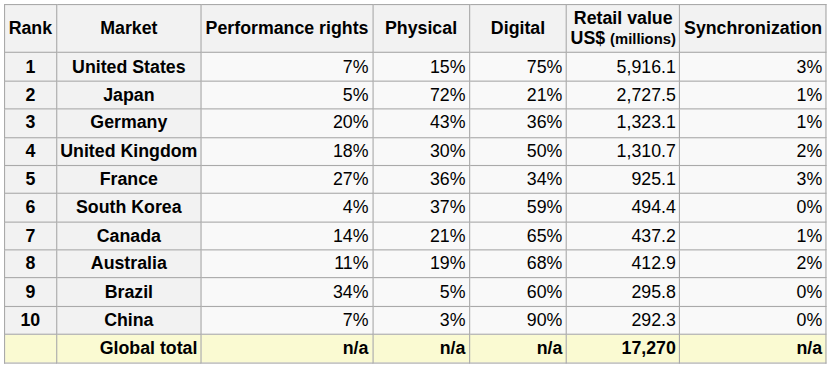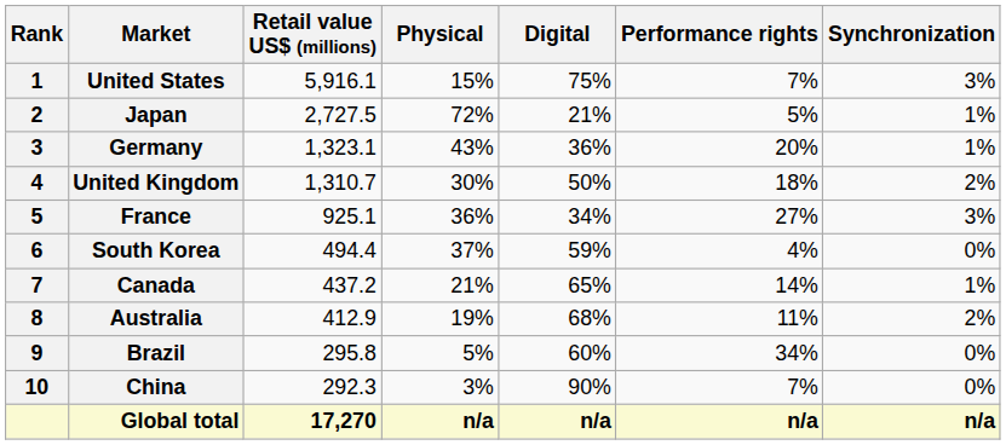 <table class="wikitable plainrowheaders sortable" style="text-align:right;">
 <tr>
 <th scope="col">Rank</th>
 <th scope="col">Market</th>
-<th scope="col">Performance rights</th>
+<th scope="col">Retail value<br>US$ <small>(millions)</small></th>
 <th scope="col" style="width:5em;">Physical</th>
 <th scope="col" style="width:5em;">Digital</th>
-<th scope="col">Retail value<br>US$ <small>(millions)</small></th>
+<th scope="col">Performance rights</th>
 <th scope="col">Synchronization</th>
 </tr>
 <tr>
 <th>1</th>
 <th scope="row">United States</th>
-<td>7%</td>
+<td>5,916.1</td>
 <td>15%</td>
 <td>75%</td>
-<td>5,916.1</td>
+<td>7%</td>
 <td>3%</td>
 </tr>
 <tr>
 <th>2</th>
 <th scope="row">Japan</th>
-<td>5%</td>
+<td>2,727.5</td>
 <td>72%</td>
 <td>21%</td>
-<td>2,727.5</td>
+<td>5%</td>
 <td>1%</td>
 </tr>
 <tr>
 <th>3</th>
 <th scope="row">Germany</th>
-<td>20%</td>
+<td>1,323.1</td>
 <td>43%</td>
 <td>36%</td>
-<td>1,323.1</td>
+<td>20%</td>
 <td>1%</td>
 </tr>
 <tr>
 <th>4</th>
 <th scope="row">United Kingdom</th>
-<td>18%</td>
+<td>1,310.7</td>
 <td>30%</td>
 <td>50%</td>
-<td>1,310.7</td>
+<td>18%</td>
 <td>2%</td>
 </tr>
 <tr>
 <th>5</th>
 <th scope="row">France</th>
-<td>27%</td>
+<td>925.1</td>
 <td>36%</td>
 <td>34%</td>
-<td>925.1</td>
+<td>27%</td>
 <td>3%</td>
 </tr>
 <tr>
 <th>6</th>
 <th scope="row">South Korea</th>
-<td>4%</td>
+<td>494.4</td>
 <td>37%</td>
 <td>59%</td>
-<td>494.4</td>
+<td>4%</td>
 <td>0%</td>
 </tr>
 <tr>
 <th>7</th>
 <th scope="row">Canada</th>
-<td>14%</td>
+<td>437.2</td>
 <td>21%</td>
 <td>65%</td>
-<td>437.2</td>
+<td>14%</td>
 <td>1%</td>
 </tr>
 <tr>
 <th>8</th>
 <th scope="row">Australia</th>
-<td>11%</td>
+<td>412.9</td>
 <td>19%</td>
 <td>68%</td>
-<td>412.9</td>
+<td>11%</td>
 <td>2%</td>
 </tr>
 <tr>
 <th>9</th>
 <th scope="row">Brazil</th>
-<td>34%</td>
+<td>295.8</td>
 <td>5%</td>
 <td>60%</td>
-<td>295.8</td>
+<td>34%</td>
 <td>0%</td>
 </tr>
 <tr>
 <th>10</th>
 <th scope="row">China</th>
-<td>7%</td>
+<td>292.3</td>
 <td>3%</td>
 <td>90%</td>
-<td>292.3</td>
+<td>7%</td>
 <td>0%</td>
 </tr>
 <tr class="sortbottom" style="background-color:#FAFAD2; font-weight:bold;">
 <td></td>
 <td>Global total</td>
+<td>17,270</td>
 <td>n/a</td>
 <td>n/a</td>
 <td>n/a</td>
-<td>17,270</td>
 <td>n/a</td>
 </tr>
 </table>
